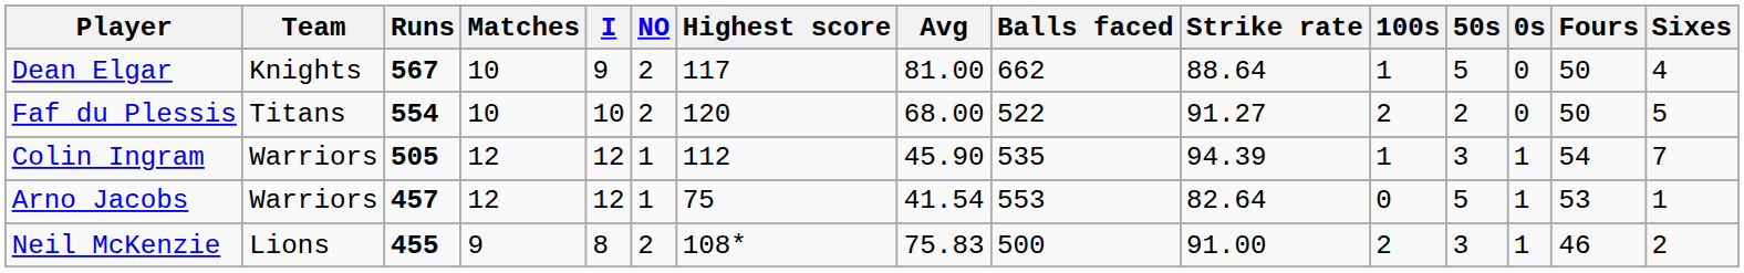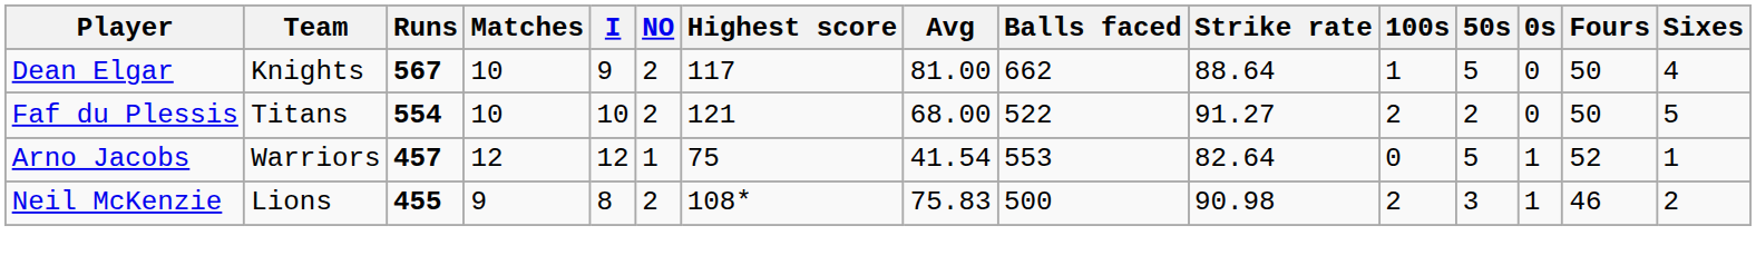 <table class="wikitable">
 <tr>
 <th>Player</th>
 <th>Team</th>
 <th>Runs</th>
 <th>Matches</th>
 <th><a href='#'>I</a></th>
 <th><a href='#'>NO</a></th>
 <th>Highest score</th>
 <th>Avg</th>
 <th>Balls faced</th>
 <th>Strike rate</th>
 <th>100s</th>
 <th>50s</th>
 <th>0s</th>
 <th>Fours</th>
 <th>Sixes</th>
 </tr>
 <tr>
 <td><a href='#'>Dean Elgar</a></td>
 <td> Knights</td>
 <td><strong>567</strong></td>
 <td>10</td>
 <td>9</td>
 <td>2</td>
 <td>117</td>
 <td>81.00</td>
 <td>662</td>
 <td>88.64</td>
 <td>1</td>
 <td>5</td>
 <td>0</td>
 <td>50</td>
 <td>4</td>
 </tr>
 <tr>
 <td><a href='#'>Faf du Plessis</a></td>
 <td> Titans</td>
 <td><strong>554</strong></td>
 <td>10</td>
 <td>10</td>
 <td>2</td>
-<td>120</td>
+<td>121</td>
 <td>68.00</td>
 <td>522</td>
 <td>91.27</td>
 <td>2</td>
 <td>2</td>
 <td>0</td>
 <td>50</td>
 <td>5</td>
-</tr>
-<tr>
-<td><a href='#'>Colin Ingram</a></td>
-<td> Warriors</td>
-<td><strong>505</strong></td>
-<td>12</td>
-<td>12</td>
-<td>1</td>
-<td>112</td>
-<td>45.90</td>
-<td>535</td>
-<td>94.39</td>
-<td>1</td>
-<td>3</td>
-<td>1</td>
-<td>54</td>
-<td>7</td>
 </tr>
 <tr>
 <td><a href='#'>Arno Jacobs</a></td>
 <td> Warriors</td>
 <td><strong>457</strong></td>
 <td>12</td>
 <td>12</td>
 <td>1</td>
 <td>75</td>
 <td>41.54</td>
 <td>553</td>
 <td>82.64</td>
 <td>0</td>
 <td>5</td>
 <td>1</td>
-<td>53</td>
+<td>52</td>
 <td>1</td>
 </tr>
 <tr>
 <td><a href='#'>Neil McKenzie</a></td>
 <td> Lions</td>
 <td><strong>455</strong></td>
 <td>9</td>
 <td>8</td>
 <td>2</td>
 <td>108*</td>
 <td>75.83</td>
 <td>500</td>
-<td>91.00</td>
+<td>90.98</td>
 <td>2</td>
 <td>3</td>
 <td>1</td>
 <td>46</td>
 <td>2</td>
 </tr>
 </table>
